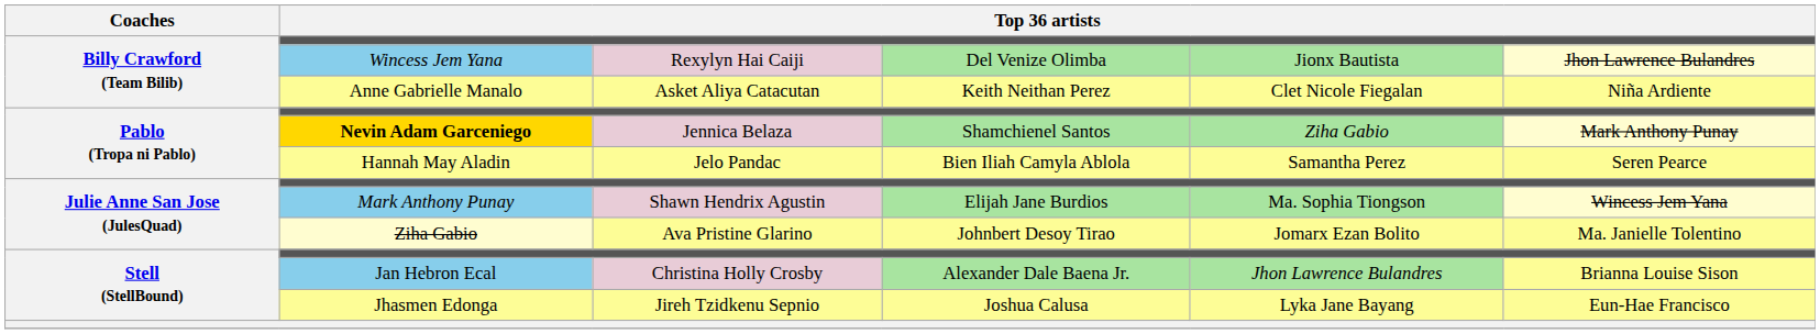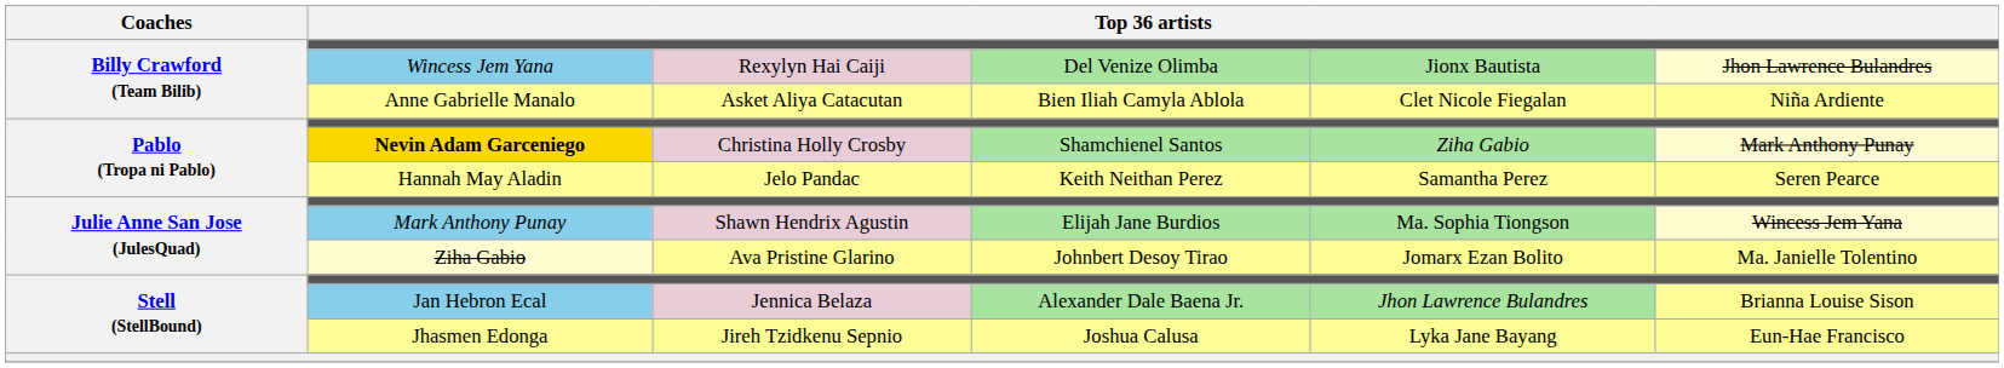 <table class="wikitable" style="text-align:center; line-height:20px; width:100%;">
 <tr>
 <th scope="col" width="15%">Coaches</th>
 <th colspan="5" scope="col" width="84%">Top 36 artists</th>
 </tr>
 <tr>
 <th rowspan="3" width="15%"><a href='#'>Billy Crawford</a> <br> <small>(Team Bilib)</small></th>
 <td colspan="5" style="background:#555555;"></td>
 </tr>
 <tr>
 <td style="background:skyblue"><em>Wincess Jem Yana</em></td>
 <td style="background:#E8CCD7">Rexylyn Hai Caiji</td>
 <td style="background:#A8E4A0">Del Venize Olimba</td>
 <td style="background:#A8E4A0">Jionx Bautista</td>
 <td style="background:#FFFDD0"><s>Jhon Lawrence Bulandres</s></td>
 </tr>
 <tr>
 <td style="background:#FDFD96">Anne Gabrielle Manalo</td>
 <td style="background:#FDFD96">Asket Aliya Catacutan</td>
-<td style="background:#FDFD96">Keith Neithan Perez</td>
+<td style="background:#FDFD96">Bien Iliah Camyla Ablola</td>
 <td style="background:#FDFD96">Clet Nicole Fiegalan</td>
 <td style="background:#FDFD96">Niña Ardiente</td>
 </tr>
 <tr>
 <th rowspan="3"><a href='#'>Pablo</a> <br> <small>(Tropa ni Pablo)</small></th>
 <td colspan="5" style="background:#555555;"></td>
 </tr>
 <tr>
 <td style="background:gold"><strong>Nevin Adam Garceniego</strong></td>
-<td style="background:#E8CCD7">Jennica Belaza</td>
+<td style="background:#E8CCD7">Christina Holly Crosby</td>
 <td style="background:#A8E4A0">Shamchienel Santos</td>
 <td style="background:#A8E4A0"><em>Ziha Gabio</em></td>
 <td style="background:#FFFDD0"><s>Mark Anthony Punay</s></td>
 </tr>
 <tr>
 <td style="background:#FDFD96">Hannah May Aladin</td>
 <td style="background:#FDFD96">Jelo Pandac</td>
-<td style="background:#FDFD96">Bien Iliah Camyla Ablola</td>
+<td style="background:#FDFD96">Keith Neithan Perez</td>
 <td style="background:#FDFD96">Samantha Perez</td>
 <td style="background:#FDFD96">Seren Pearce</td>
 </tr>
 <tr>
 <th rowspan="3"><a href='#'>Julie Anne San Jose</a> <br> <small>(JulesQuad)</small></th>
 <td colspan="5" style="background:#555555;"></td>
 </tr>
 <tr>
 <td style="background:skyblue"><em>Mark Anthony Punay</em></td>
 <td style="background:#E8CCD7">Shawn Hendrix Agustin</td>
 <td style="background:#A8E4A0">Elijah Jane Burdios</td>
 <td style="background:#A8E4A0">Ma. Sophia Tiongson</td>
 <td style="background:#FFFDD0"><s>Wincess Jem Yana</s></td>
 </tr>
 <tr>
 <td style="background:#FFFDD0"><s>Ziha Gabio</s></td>
 <td style="background:#FDFD96">Ava Pristine Glarino</td>
 <td style="background:#FDFD96">Johnbert Desoy Tirao</td>
 <td style="background:#FDFD96">Jomarx Ezan Bolito</td>
 <td style="background:#FDFD96">Ma. Janielle Tolentino</td>
 </tr>
 <tr>
 <th rowspan="3"><a href='#'>Stell</a> <br> <small>(StellBound)</small></th>
 <td colspan="5" style="background:#555555;"></td>
 </tr>
 <tr>
 <td style="background:skyblue">Jan Hebron Ecal</td>
-<td style="background:#E8CCD7">Christina Holly Crosby</td>
+<td style="background:#E8CCD7">Jennica Belaza</td>
 <td style="background:#A8E4A0">Alexander Dale Baena Jr.</td>
 <td style="background:#A8E4A0"><em>Jhon Lawrence Bulandres</em></td>
 <td style="background:#FDFD96">Brianna Louise Sison</td>
 </tr>
 <tr>
 <td style="background:#FDFD96">Jhasmen Edonga</td>
 <td style="background:#FDFD96">Jireh Tzidkenu Sepnio</td>
 <td style="background:#FDFD96">Joshua Calusa</td>
 <td style="background:#FDFD96">Lyka Jane Bayang</td>
 <td style="background:#FDFD96">Eun-Hae Francisco</td>
 </tr>
 <tr>
 <th colspan="6" style="font-size:90%; line-height:12px;"></th>
 </tr>
 <tr>
 </tr>
 </table>
